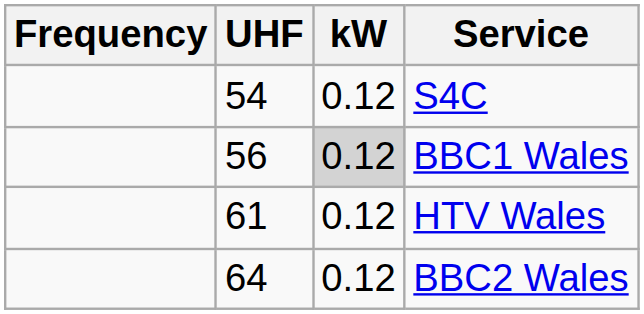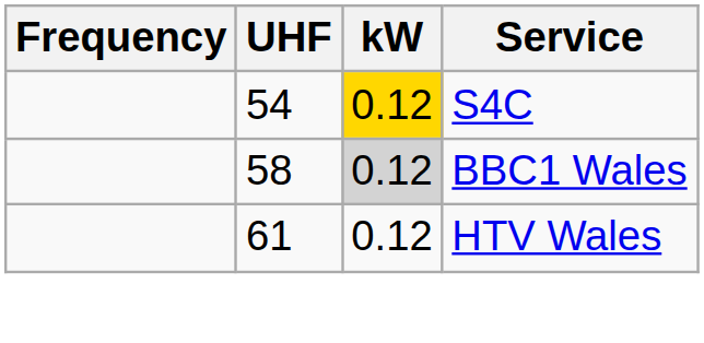 <table class="wikitable sortable">
 <tr>
 <th>Frequency</th>
 <th>UHF</th>
 <th>kW</th>
 <th>Service</th>
 </tr>
 <tr>
 <td></td>
 <td>54</td>
-<td>0.12</td>
+<td style="background: gold;">0.12</td>
 <td><a href='#'>S4C</a></td>
 </tr>
 <tr>
 <td></td>
-<td>56</td>
+<td>58</td>
 <td style="background: lightgrey;">0.12</td>
 <td><a href='#'>BBC1 Wales</a></td>
 </tr>
 <tr>
 <td></td>
 <td>61</td>
 <td>0.12</td>
 <td><a href='#'>HTV Wales</a></td>
 </tr>
-<tr>
-<td></td>
-<td>64</td>
-<td>0.12</td>
-<td><a href='#'>BBC2 Wales</a></td>
-</tr>
 </table>
